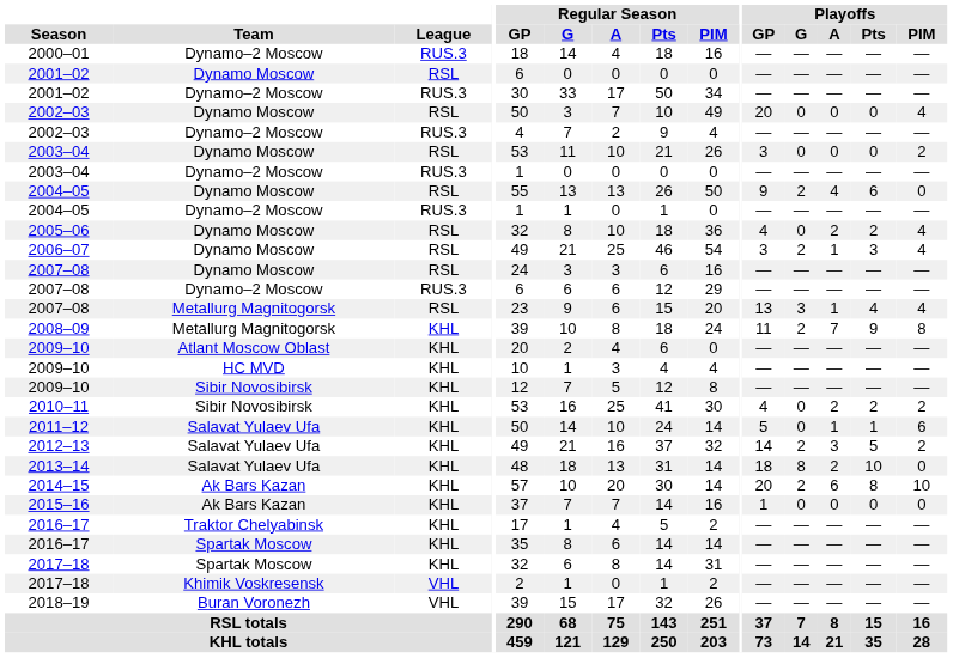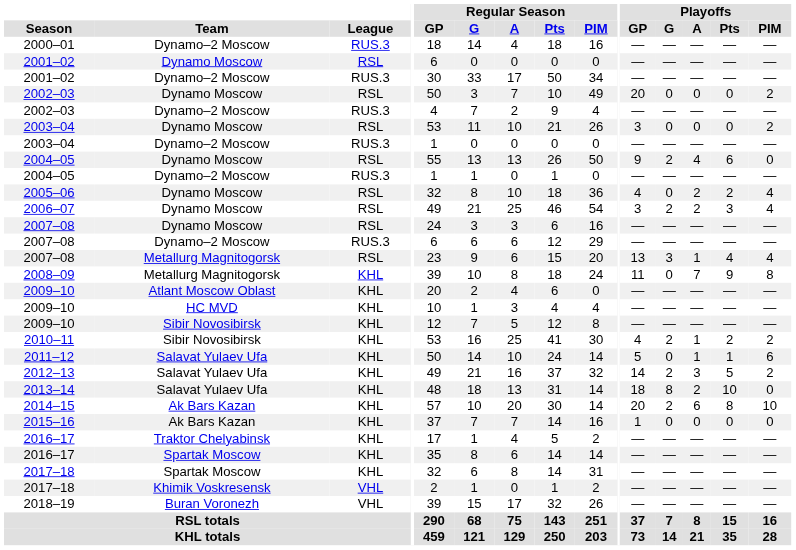 <table border="0" cellpadding="1" cellspacing="0" style="text-align:center; width:60em">
 <tr bgcolor="#e0e0e0">
 <th colspan="3"  bgcolor="#ffffff"></th>
 <th rowspan="99" bgcolor="#ffffff"></th>
 <th colspan="5">Regular Season</th>
 <th rowspan="99" bgcolor="#ffffff"></th>
 <th colspan="5">Playoffs</th>
 </tr>
 <tr bgcolor="#e0e0e0">
 <th>Season</th>
 <th>Team</th>
 <th>League</th>
 <th>GP</th>
 <th><a href='#'>G</a></th>
 <th><a href='#'>A</a></th>
 <th><a href='#'>Pts</a></th>
 <th><a href='#'>PIM</a></th>
 <th>GP</th>
 <th>G</th>
 <th>A</th>
 <th>Pts</th>
 <th>PIM</th>
 </tr>
 <tr>
 <td>2000–01</td>
 <td>Dynamo–2 Moscow</td>
 <td><a href='#'>RUS.3</a></td>
 <td>18</td>
 <td>14</td>
 <td>4</td>
 <td>18</td>
 <td>16</td>
 <td>—</td>
 <td>—</td>
 <td>—</td>
 <td>—</td>
 <td>—</td>
 </tr>
 <tr bgcolor="#f0f0f0">
 <td><a href='#'>2001–02</a></td>
 <td><a href='#'>Dynamo Moscow</a></td>
 <td><a href='#'>RSL</a></td>
 <td>6</td>
 <td>0</td>
 <td>0</td>
 <td>0</td>
 <td>0</td>
 <td>—</td>
 <td>—</td>
 <td>—</td>
 <td>—</td>
 <td>—</td>
 </tr>
 <tr>
 <td>2001–02</td>
 <td>Dynamo–2 Moscow</td>
 <td>RUS.3</td>
 <td>30</td>
 <td>33</td>
 <td>17</td>
 <td>50</td>
 <td>34</td>
 <td>—</td>
 <td>—</td>
 <td>—</td>
 <td>—</td>
 <td>—</td>
 </tr>
 <tr bgcolor="#f0f0f0">
 <td><a href='#'>2002–03</a></td>
 <td>Dynamo Moscow</td>
 <td>RSL</td>
 <td>50</td>
 <td>3</td>
 <td>7</td>
 <td>10</td>
 <td>49</td>
 <td>20</td>
 <td>0</td>
 <td>0</td>
 <td>0</td>
-<td>4</td>
+<td>2</td>
 </tr>
 <tr>
 <td>2002–03</td>
 <td>Dynamo–2 Moscow</td>
 <td>RUS.3</td>
 <td>4</td>
 <td>7</td>
 <td>2</td>
 <td>9</td>
 <td>4</td>
 <td>—</td>
 <td>—</td>
 <td>—</td>
 <td>—</td>
 <td>—</td>
 </tr>
 <tr bgcolor="#f0f0f0">
 <td><a href='#'>2003–04</a></td>
 <td>Dynamo Moscow</td>
 <td>RSL</td>
 <td>53</td>
 <td>11</td>
 <td>10</td>
 <td>21</td>
 <td>26</td>
 <td>3</td>
 <td>0</td>
 <td>0</td>
 <td>0</td>
 <td>2</td>
 </tr>
 <tr>
 <td>2003–04</td>
 <td>Dynamo–2 Moscow</td>
 <td>RUS.3</td>
 <td>1</td>
 <td>0</td>
 <td>0</td>
 <td>0</td>
 <td>0</td>
 <td>—</td>
 <td>—</td>
 <td>—</td>
 <td>—</td>
 <td>—</td>
 </tr>
 <tr bgcolor="#f0f0f0">
 <td><a href='#'>2004–05</a></td>
 <td>Dynamo Moscow</td>
 <td>RSL</td>
 <td>55</td>
 <td>13</td>
 <td>13</td>
 <td>26</td>
 <td>50</td>
 <td>9</td>
 <td>2</td>
 <td>4</td>
 <td>6</td>
 <td>0</td>
 </tr>
 <tr>
 <td>2004–05</td>
 <td>Dynamo–2 Moscow</td>
 <td>RUS.3</td>
 <td>1</td>
 <td>1</td>
 <td>0</td>
 <td>1</td>
 <td>0</td>
 <td>—</td>
 <td>—</td>
 <td>—</td>
 <td>—</td>
 <td>—</td>
 </tr>
 <tr bgcolor="#f0f0f0">
 <td><a href='#'>2005–06</a></td>
 <td>Dynamo Moscow</td>
 <td>RSL</td>
 <td>32</td>
 <td>8</td>
 <td>10</td>
 <td>18</td>
 <td>36</td>
 <td>4</td>
 <td>0</td>
 <td>2</td>
 <td>2</td>
 <td>4</td>
 </tr>
 <tr>
 <td><a href='#'>2006–07</a></td>
 <td>Dynamo Moscow</td>
 <td>RSL</td>
 <td>49</td>
 <td>21</td>
 <td>25</td>
 <td>46</td>
 <td>54</td>
 <td>3</td>
 <td>2</td>
-<td>1</td>
+<td>2</td>
 <td>3</td>
 <td>4</td>
 </tr>
 <tr bgcolor="#f0f0f0">
 <td><a href='#'>2007–08</a></td>
 <td>Dynamo Moscow</td>
 <td>RSL</td>
 <td>24</td>
 <td>3</td>
 <td>3</td>
 <td>6</td>
 <td>16</td>
 <td>—</td>
 <td>—</td>
 <td>—</td>
 <td>—</td>
 <td>—</td>
 </tr>
 <tr>
 <td>2007–08</td>
 <td>Dynamo–2 Moscow</td>
 <td>RUS.3</td>
 <td>6</td>
 <td>6</td>
 <td>6</td>
 <td>12</td>
 <td>29</td>
 <td>—</td>
 <td>—</td>
 <td>—</td>
 <td>—</td>
 <td>—</td>
 </tr>
 <tr bgcolor="#f0f0f0">
 <td>2007–08</td>
 <td><a href='#'>Metallurg Magnitogorsk</a></td>
 <td>RSL</td>
 <td>23</td>
 <td>9</td>
 <td>6</td>
 <td>15</td>
 <td>20</td>
 <td>13</td>
 <td>3</td>
 <td>1</td>
 <td>4</td>
 <td>4</td>
 </tr>
 <tr>
 <td><a href='#'>2008–09</a></td>
 <td>Metallurg Magnitogorsk</td>
 <td><a href='#'>KHL</a></td>
 <td>39</td>
 <td>10</td>
 <td>8</td>
 <td>18</td>
 <td>24</td>
 <td>11</td>
-<td>2</td>
+<td>0</td>
 <td>7</td>
 <td>9</td>
 <td>8</td>
 </tr>
 <tr bgcolor="#f0f0f0">
 <td><a href='#'>2009–10</a></td>
 <td><a href='#'>Atlant Moscow Oblast</a></td>
 <td>KHL</td>
 <td>20</td>
 <td>2</td>
 <td>4</td>
 <td>6</td>
 <td>0</td>
 <td>—</td>
 <td>—</td>
 <td>—</td>
 <td>—</td>
 <td>—</td>
 </tr>
 <tr>
 <td>2009–10</td>
 <td><a href='#'>HC MVD</a></td>
 <td>KHL</td>
 <td>10</td>
 <td>1</td>
 <td>3</td>
 <td>4</td>
 <td>4</td>
 <td>—</td>
 <td>—</td>
 <td>—</td>
 <td>—</td>
 <td>—</td>
 </tr>
 <tr bgcolor="#f0f0f0">
 <td>2009–10</td>
 <td><a href='#'>Sibir Novosibirsk</a></td>
 <td>KHL</td>
 <td>12</td>
 <td>7</td>
 <td>5</td>
 <td>12</td>
 <td>8</td>
 <td>—</td>
 <td>—</td>
 <td>—</td>
 <td>—</td>
 <td>—</td>
 </tr>
 <tr>
 <td><a href='#'>2010–11</a></td>
 <td>Sibir Novosibirsk</td>
 <td>KHL</td>
 <td>53</td>
 <td>16</td>
 <td>25</td>
 <td>41</td>
 <td>30</td>
 <td>4</td>
-<td>0</td>
 <td>2</td>
+<td>1</td>
 <td>2</td>
 <td>2</td>
 </tr>
 <tr bgcolor="#f0f0f0">
 <td><a href='#'>2011–12</a></td>
 <td><a href='#'>Salavat Yulaev Ufa</a></td>
 <td>KHL</td>
 <td>50</td>
 <td>14</td>
 <td>10</td>
 <td>24</td>
 <td>14</td>
 <td>5</td>
 <td>0</td>
 <td>1</td>
 <td>1</td>
 <td>6</td>
 </tr>
 <tr>
 <td><a href='#'>2012–13</a></td>
 <td>Salavat Yulaev Ufa</td>
 <td>KHL</td>
 <td>49</td>
 <td>21</td>
 <td>16</td>
 <td>37</td>
 <td>32</td>
 <td>14</td>
 <td>2</td>
 <td>3</td>
 <td>5</td>
 <td>2</td>
 </tr>
 <tr bgcolor="#f0f0f0">
 <td><a href='#'>2013–14</a></td>
 <td>Salavat Yulaev Ufa</td>
 <td>KHL</td>
 <td>48</td>
 <td>18</td>
 <td>13</td>
 <td>31</td>
 <td>14</td>
 <td>18</td>
 <td>8</td>
 <td>2</td>
 <td>10</td>
 <td>0</td>
 </tr>
 <tr>
 <td><a href='#'>2014–15</a></td>
 <td><a href='#'>Ak Bars Kazan</a></td>
 <td>KHL</td>
 <td>57</td>
 <td>10</td>
 <td>20</td>
 <td>30</td>
 <td>14</td>
 <td>20</td>
 <td>2</td>
 <td>6</td>
 <td>8</td>
 <td>10</td>
 </tr>
 <tr bgcolor="#f0f0f0">
 <td><a href='#'>2015–16</a></td>
 <td>Ak Bars Kazan</td>
 <td>KHL</td>
 <td>37</td>
 <td>7</td>
 <td>7</td>
 <td>14</td>
 <td>16</td>
 <td>1</td>
 <td>0</td>
 <td>0</td>
 <td>0</td>
 <td>0</td>
 </tr>
 <tr>
 <td><a href='#'>2016–17</a></td>
 <td><a href='#'>Traktor Chelyabinsk</a></td>
 <td>KHL</td>
 <td>17</td>
 <td>1</td>
 <td>4</td>
 <td>5</td>
 <td>2</td>
 <td>—</td>
 <td>—</td>
 <td>—</td>
 <td>—</td>
 <td>—</td>
 </tr>
 <tr bgcolor="#f0f0f0">
 <td>2016–17</td>
 <td><a href='#'>Spartak Moscow</a></td>
 <td>KHL</td>
 <td>35</td>
 <td>8</td>
 <td>6</td>
 <td>14</td>
 <td>14</td>
 <td>—</td>
 <td>—</td>
 <td>—</td>
 <td>—</td>
 <td>—</td>
 </tr>
 <tr>
 <td><a href='#'>2017–18</a></td>
 <td>Spartak Moscow</td>
 <td>KHL</td>
 <td>32</td>
 <td>6</td>
 <td>8</td>
 <td>14</td>
 <td>31</td>
 <td>—</td>
 <td>—</td>
 <td>—</td>
 <td>—</td>
 <td>—</td>
 </tr>
 <tr bgcolor="#f0f0f0">
 <td>2017–18</td>
 <td><a href='#'>Khimik Voskresensk</a></td>
 <td><a href='#'>VHL</a></td>
 <td>2</td>
 <td>1</td>
 <td>0</td>
 <td>1</td>
 <td>2</td>
 <td>—</td>
 <td>—</td>
 <td>—</td>
 <td>—</td>
 <td>—</td>
 </tr>
 <tr>
 <td>2018–19</td>
 <td><a href='#'>Buran Voronezh</a></td>
 <td>VHL</td>
 <td>39</td>
 <td>15</td>
 <td>17</td>
 <td>32</td>
 <td>26</td>
 <td>—</td>
 <td>—</td>
 <td>—</td>
 <td>—</td>
 <td>—</td>
 </tr>
 <tr bgcolor="#e0e0e0">
 <th colspan="3">RSL totals</th>
 <th>290</th>
 <th>68</th>
 <th>75</th>
 <th>143</th>
 <th>251</th>
 <th>37</th>
 <th>7</th>
 <th>8</th>
 <th>15</th>
 <th>16</th>
 </tr>
 <tr bgcolor="#e0e0e0">
 <th colspan="3">KHL totals</th>
 <th>459</th>
 <th>121</th>
 <th>129</th>
 <th>250</th>
 <th>203</th>
 <th>73</th>
 <th>14</th>
 <th>21</th>
 <th>35</th>
 <th>28</th>
 </tr>
 </table>
